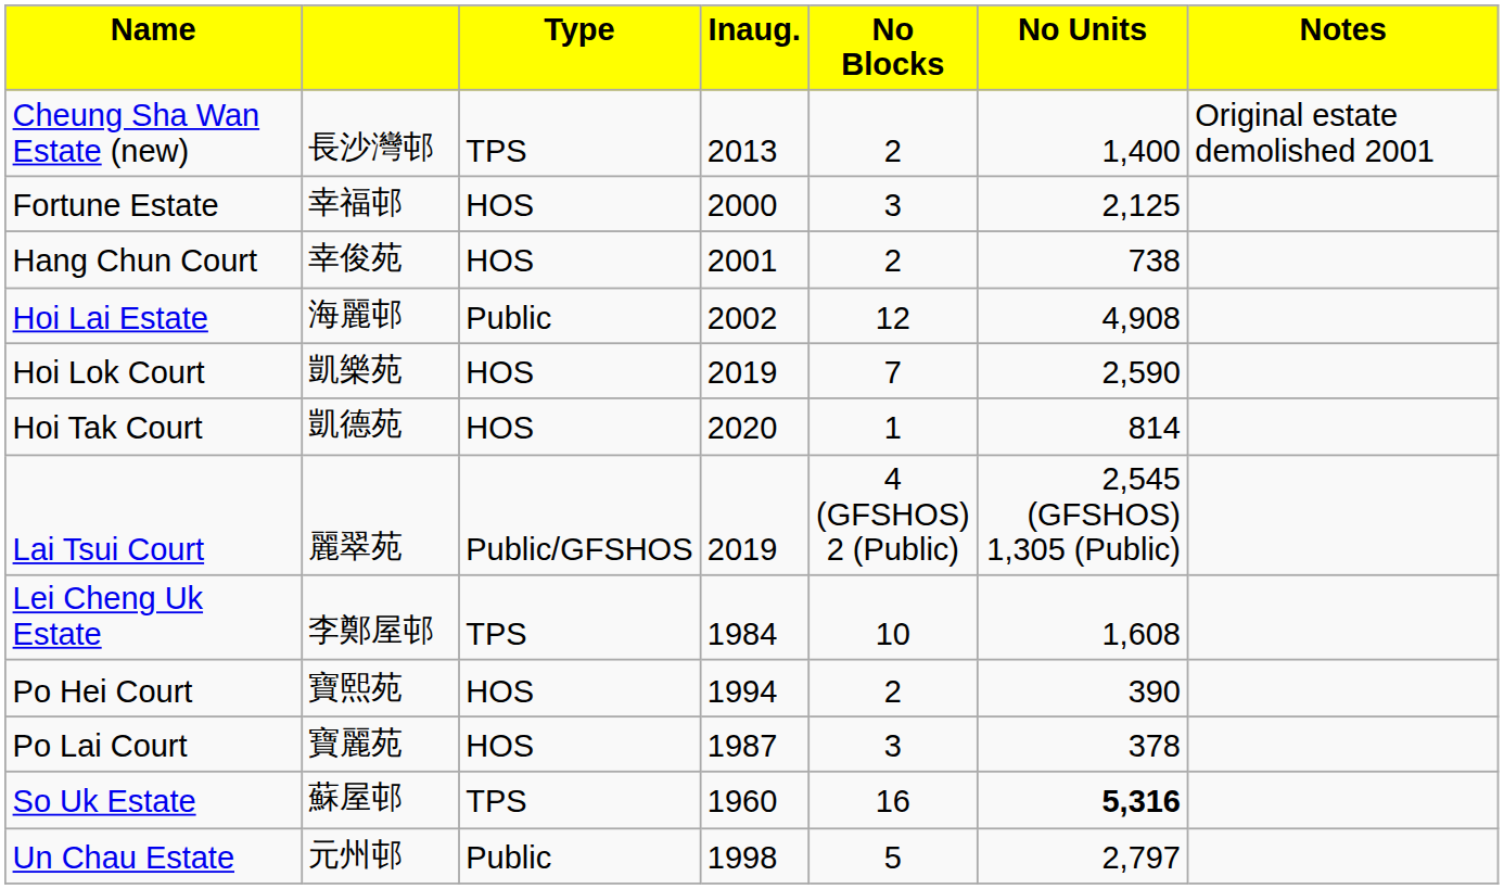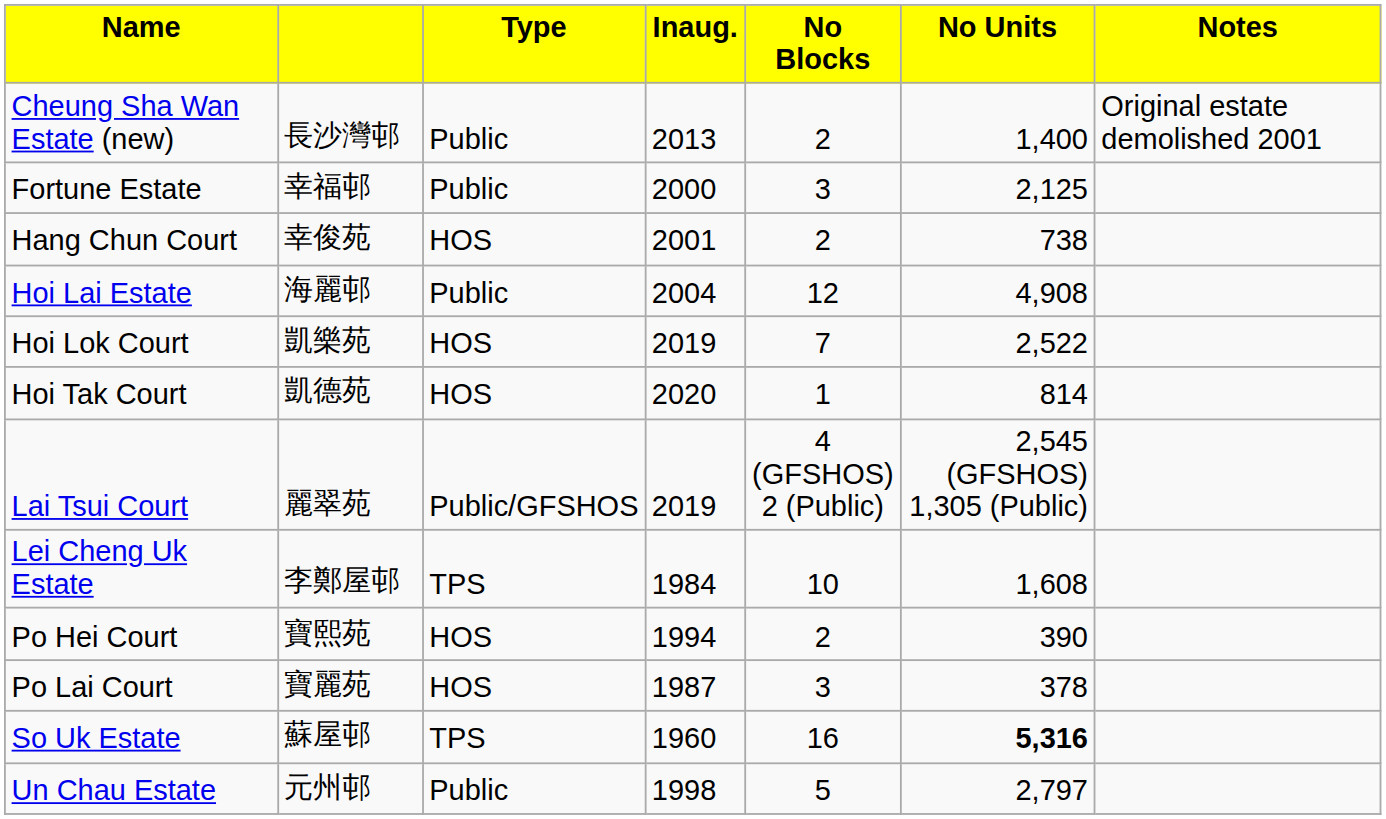 <table class="wikitable">
 <tr style="font-weight:bold;background-color:yellow" align="center" valign="top">
 <td width="143.25" Height="12.75">Name</td>
 <td width="72.75" align="center" valign="top"></td>
 <td width="59.25" align="center" valign="top">Type</td>
 <td width="48" align="center" valign="top">Inaug.</td>
 <td width="48" align="center" valign="top">No Blocks</td>
 <td width="100" align="center" valign="top">No Units</td>
 <td width="150.75" align="center" valign="top">Notes</td>
 </tr>
 <tr valign="bottom">
 <td Height="12.75"><a href='#'>Cheung Sha Wan Estate</a> (new)</td>
 <td>長沙灣邨</td>
-<td>TPS</td>
+<td>Public</td>
 <td>2013</td>
 <td align="center">2</td>
 <td align="right">1,400</td>
 <td>Original estate demolished 2001</td>
 </tr>
 <tr valign="bottom">
 <td Height="12.75">Fortune Estate</td>
 <td>幸福邨</td>
-<td>HOS</td>
+<td>Public</td>
 <td>2000</td>
 <td align="center">3</td>
 <td align="right">2,125</td>
 <td></td>
 </tr>
 <tr valign="bottom">
 <td Height="12.75">Hang Chun Court</td>
 <td>幸俊苑</td>
 <td>HOS</td>
 <td>2001</td>
 <td align="center">2</td>
 <td align="right">738</td>
 <td></td>
 </tr>
 <tr valign="bottom">
 <td Height="12.75"><a href='#'>Hoi Lai Estate</a></td>
 <td>海麗邨</td>
 <td>Public</td>
-<td>2002</td>
+<td>2004</td>
 <td align="center">12</td>
 <td align="right">4,908</td>
 <td></td>
 </tr>
 <tr valign="bottom">
 <td Height="12.75">Hoi Lok Court</td>
 <td>凱樂苑</td>
 <td>HOS</td>
 <td>2019</td>
 <td align="center">7</td>
-<td align="right">2,590</td>
+<td align="right">2,522</td>
 <td></td>
 </tr>
 <tr valign="bottom">
 <td Height="12.75">Hoi Tak Court</td>
 <td>凱德苑</td>
 <td>HOS</td>
 <td>2020</td>
 <td align="center">1</td>
 <td align="right">814</td>
 <td></td>
 </tr>
 <tr valign="bottom">
 <td Height="12.75"><a href='#'>Lai Tsui Court</a></td>
 <td>麗翠苑</td>
 <td>Public/GFSHOS</td>
 <td>2019</td>
 <td align="center">4 (GFSHOS)<br>2 (Public)</td>
 <td align="right">2,545 (GFSHOS)<br>1,305 (Public)</td>
 <td></td>
 </tr>
 <tr valign="bottom">
 <td Height="12.75"><a href='#'>Lei Cheng Uk Estate</a></td>
 <td>李鄭屋邨</td>
 <td>TPS</td>
 <td>1984</td>
 <td align="center">10</td>
 <td align="right">1,608</td>
 <td></td>
 </tr>
 <tr valign="bottom">
 <td Height="12.75">Po Hei Court</td>
 <td>寶熙苑</td>
 <td>HOS</td>
 <td>1994</td>
 <td align="center">2</td>
 <td align="right">390</td>
 <td></td>
 </tr>
 <tr valign="bottom">
 <td Height="12.75">Po Lai Court</td>
 <td>寶麗苑</td>
 <td>HOS</td>
 <td>1987</td>
 <td align="center">3</td>
 <td align="right">378</td>
 <td></td>
 </tr>
 <tr valign="bottom">
 <td Height="12.75"><a href='#'>So Uk Estate</a></td>
 <td>蘇屋邨</td>
 <td>TPS</td>
 <td>1960</td>
 <td align="center">16</td>
 <td align="right"><strong>5,316</strong></td>
 <td></td>
 </tr>
 <tr valign="bottom">
 <td Height="12.75"><a href='#'>Un Chau Estate</a></td>
 <td>元州邨</td>
 <td>Public</td>
 <td>1998</td>
 <td align="center">5</td>
 <td align="right">2,797</td>
 <td></td>
 </tr>
 </table>
